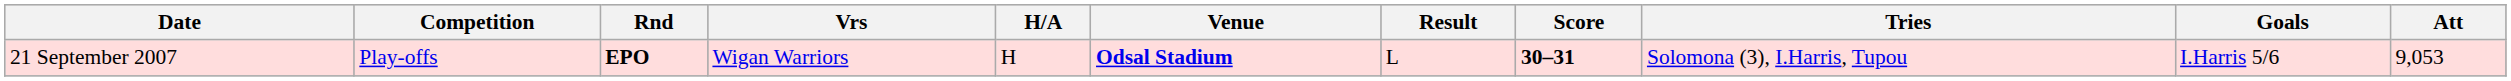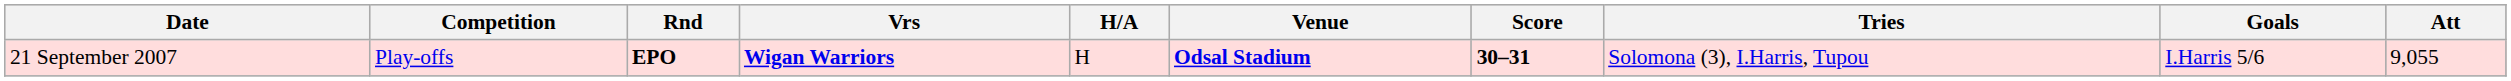 <table class="wikitable"  style="font-size:85%; width:100%;">
 <tr>
 <th>Date</th>
 <th>Competition</th>
 <th>Rnd</th>
 <th>Vrs</th>
 <th>H/A</th>
 <th>Venue</th>
-<th>Result</th>
 <th>Score</th>
 <th>Tries</th>
 <th>Goals</th>
 <th>Att</th>
 </tr>
 <tr style="background:#ffdddd;" width=20|>
 <td>21 September 2007</td>
 <td><a href='#'>Play-offs</a></td>
 <td><strong>EPO</strong></td>
-<td><a href='#'>Wigan Warriors</a></td>
+<td><strong><a href='#'>Wigan Warriors</a></strong></td>
 <td>H</td>
 <td><strong><a href='#'>Odsal Stadium</a></strong></td>
-<td>L</td>
 <td><strong>30–31</strong></td>
 <td><a href='#'>Solomona</a> (3), <a href='#'>I.Harris</a>, <a href='#'>Tupou</a></td>
 <td><a href='#'>I.Harris</a> 5/6</td>
-<td>9,053</td>
+<td>9,055</td>
 </tr>
 </table>
